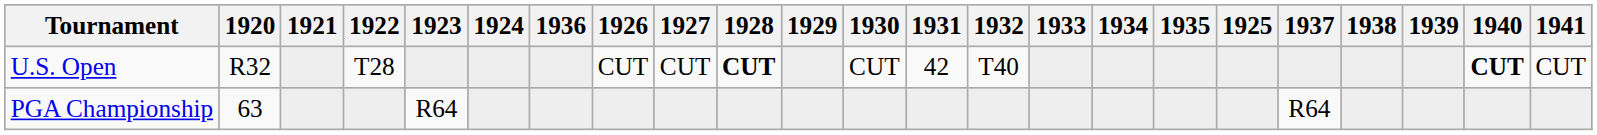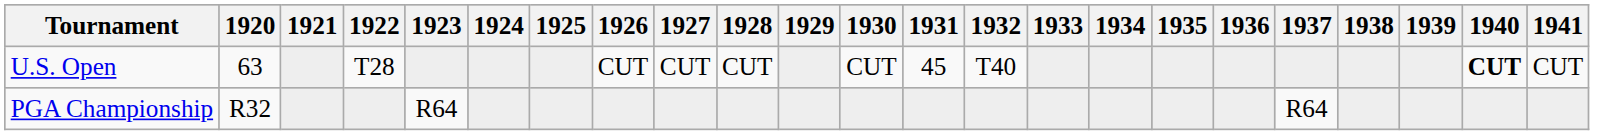 <table class="wikitable" style="font-size:95%;text-align:center;">
 <tr>
 <th>Tournament</th>
 <th>1920</th>
 <th>1921</th>
 <th>1922</th>
 <th>1923</th>
 <th>1924</th>
-<th>1936</th>
+<th>1925</th>
 <th>1926</th>
 <th>1927</th>
 <th>1928</th>
 <th>1929</th>
 <th>1930</th>
 <th>1931</th>
 <th>1932</th>
 <th>1933</th>
 <th>1934</th>
 <th>1935</th>
-<th>1925</th>
+<th>1936</th>
 <th>1937</th>
 <th>1938</th>
 <th>1939</th>
 <th>1940</th>
 <th>1941</th>
 </tr>
 <tr>
 <td align=left><a href='#'>U.S. Open</a></td>
-<td>R32</td>
+<td>63</td>
 <td style="background:#eeeeee;"></td>
 <td>T28</td>
 <td style="background:#eeeeee;"></td>
 <td style="background:#eeeeee;"></td>
 <td style="background:#eeeeee;"></td>
 <td>CUT</td>
 <td>CUT</td>
-<td><strong>CUT</strong></td>
+<td>CUT</td>
 <td style="background:#eeeeee;"></td>
 <td>CUT</td>
-<td>42</td>
+<td>45</td>
 <td>T40</td>
 <td style="background:#eeeeee;"></td>
 <td style="background:#eeeeee;"></td>
 <td style="background:#eeeeee;"></td>
 <td style="background:#eeeeee;"></td>
 <td style="background:#eeeeee;"></td>
 <td style="background:#eeeeee;"></td>
 <td style="background:#eeeeee;"></td>
 <td><strong>CUT</strong></td>
 <td>CUT</td>
 </tr>
 <tr>
 <td align=left><a href='#'>PGA Championship</a></td>
-<td>63</td>
+<td>R32</td>
 <td style="background:#eeeeee;"></td>
 <td style="background:#eeeeee;"></td>
 <td>R64</td>
 <td style="background:#eeeeee;"></td>
 <td style="background:#eeeeee;"></td>
 <td style="background:#eeeeee;"></td>
 <td style="background:#eeeeee;"></td>
 <td style="background:#eeeeee;"></td>
 <td style="background:#eeeeee;"></td>
 <td style="background:#eeeeee;"></td>
 <td style="background:#eeeeee;"></td>
 <td style="background:#eeeeee;"></td>
 <td style="background:#eeeeee;"></td>
 <td style="background:#eeeeee;"></td>
 <td style="background:#eeeeee;"></td>
 <td style="background:#eeeeee;"></td>
 <td>R64</td>
 <td style="background:#eeeeee;"></td>
 <td style="background:#eeeeee;"></td>
 <td style="background:#eeeeee;"></td>
 <td style="background:#eeeeee;"></td>
 </tr>
 </table>
